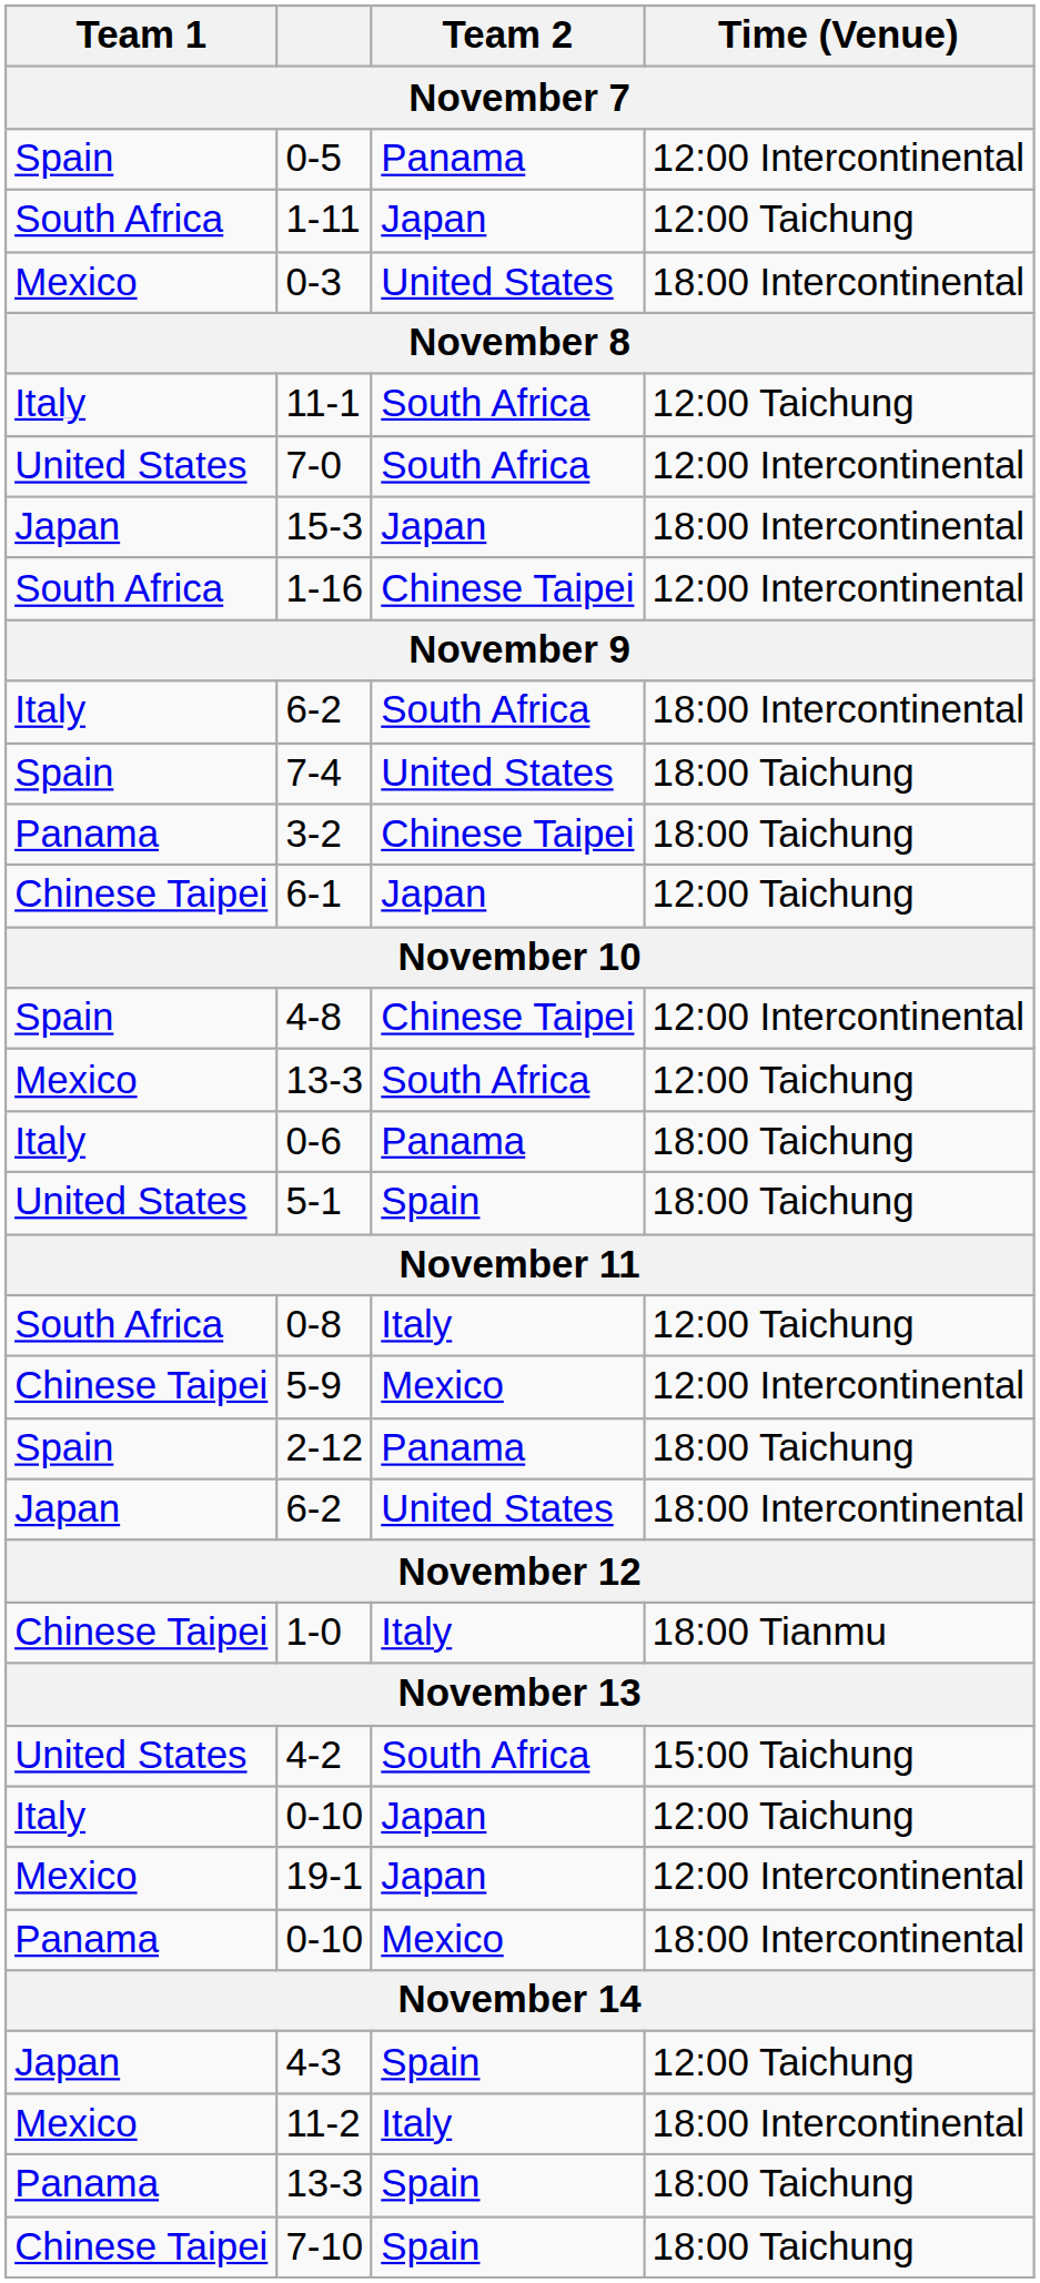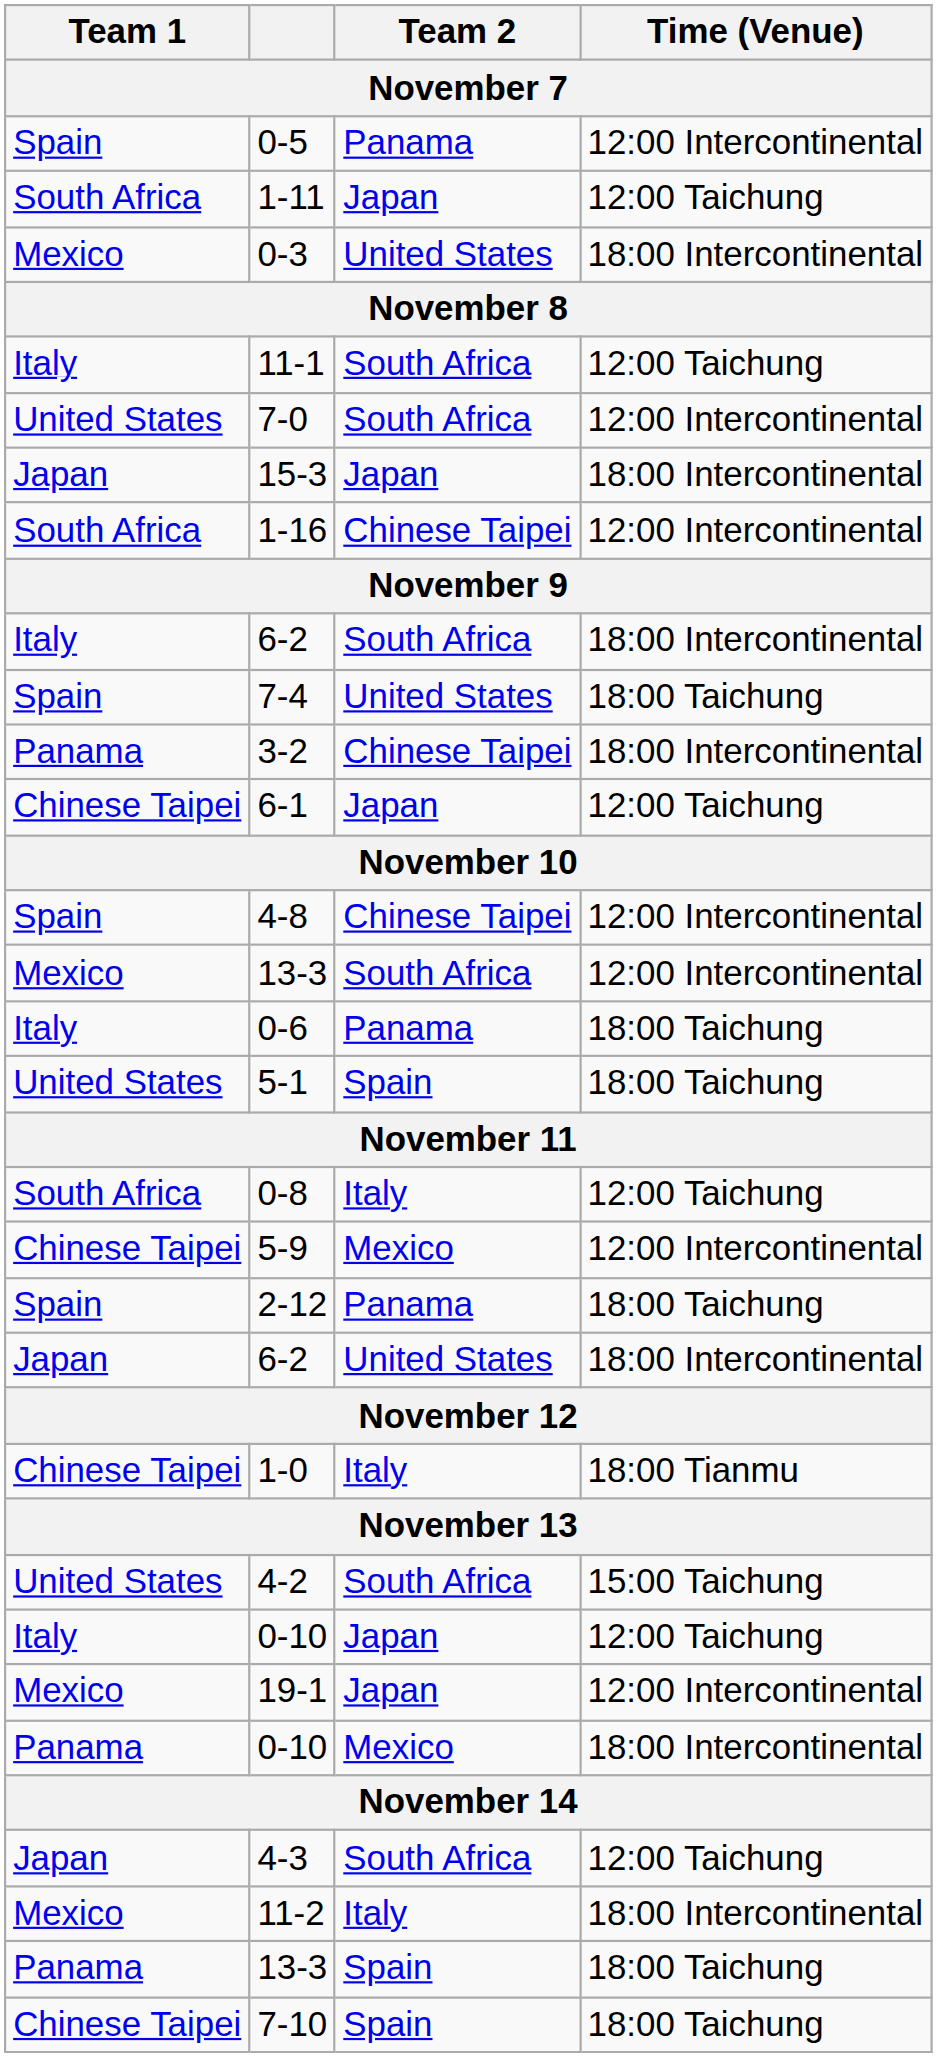 <table class="wikitable">
 <tr>
 <th>Team 1</th>
 <th></th>
 <th>Team 2</th>
 <th>Time (Venue)</th>
 </tr>
 <tr>
 <th colspan="7">November 7</th>
 </tr>
 <tr>
 <td> <a href='#'>Spain</a></td>
 <td>0-5</td>
 <td> <a href='#'>Panama</a></td>
 <td>12:00 Intercontinental</td>
 </tr>
 <tr>
 <td> <a href='#'>South Africa</a></td>
 <td>1-11</td>
 <td> <a href='#'>Japan</a></td>
 <td>12:00 Taichung</td>
 </tr>
 <tr>
 <td> <a href='#'>Mexico</a></td>
 <td>0-3</td>
 <td> <a href='#'>United States</a></td>
 <td>18:00 Intercontinental</td>
 </tr>
 <tr>
 <th colspan="7">November 8</th>
 </tr>
 <tr>
 <td> <a href='#'>Italy</a></td>
 <td>11-1</td>
 <td> <a href='#'>South Africa</a></td>
 <td>12:00 Taichung</td>
 </tr>
 <tr>
 <td> <a href='#'>United States</a></td>
 <td>7-0</td>
 <td> <a href='#'>South Africa</a></td>
 <td>12:00 Intercontinental</td>
 </tr>
 <tr>
 <td> <a href='#'>Japan</a></td>
 <td>15-3</td>
 <td> <a href='#'>Japan</a></td>
 <td>18:00 Intercontinental</td>
 </tr>
 <tr>
 <td> <a href='#'>South Africa</a></td>
 <td>1-16</td>
 <td> <a href='#'>Chinese Taipei</a></td>
 <td>12:00 Intercontinental</td>
 </tr>
 <tr>
 <th colspan="7">November 9</th>
 </tr>
 <tr>
 <td> <a href='#'>Italy</a></td>
 <td>6-2</td>
 <td> <a href='#'>South Africa</a></td>
 <td>18:00 Intercontinental</td>
 </tr>
 <tr>
 <td> <a href='#'>Spain</a></td>
 <td>7-4</td>
 <td> <a href='#'>United States</a></td>
 <td>18:00 Taichung</td>
 </tr>
 <tr>
 <td> <a href='#'>Panama</a></td>
 <td>3-2</td>
 <td> <a href='#'>Chinese Taipei</a></td>
-<td>18:00 Taichung</td>
+<td>18:00 Intercontinental</td>
 </tr>
 <tr>
 <td> <a href='#'>Chinese Taipei</a></td>
 <td>6-1</td>
 <td> <a href='#'>Japan</a></td>
 <td>12:00 Taichung</td>
 </tr>
 <tr>
 <th colspan="7">November 10</th>
 </tr>
 <tr>
 <td> <a href='#'>Spain</a></td>
 <td>4-8</td>
 <td> <a href='#'>Chinese Taipei</a></td>
 <td>12:00 Intercontinental</td>
 </tr>
 <tr>
 <td> <a href='#'>Mexico</a></td>
 <td>13-3</td>
 <td> <a href='#'>South Africa</a></td>
-<td>12:00 Taichung</td>
+<td>12:00 Intercontinental</td>
 </tr>
 <tr>
 <td> <a href='#'>Italy</a></td>
 <td>0-6</td>
 <td> <a href='#'>Panama</a></td>
 <td>18:00 Taichung</td>
 </tr>
 <tr>
 <td> <a href='#'>United States</a></td>
 <td>5-1</td>
 <td> <a href='#'>Spain</a></td>
 <td>18:00 Taichung</td>
 </tr>
 <tr>
 <th colspan="7">November 11</th>
 </tr>
 <tr>
 <td> <a href='#'>South Africa</a></td>
 <td>0-8</td>
 <td> <a href='#'>Italy</a></td>
 <td>12:00 Taichung</td>
 </tr>
 <tr>
 <td> <a href='#'>Chinese Taipei</a></td>
 <td>5-9</td>
 <td> <a href='#'>Mexico</a></td>
 <td>12:00 Intercontinental</td>
 </tr>
 <tr>
 <td> <a href='#'>Spain</a></td>
 <td>2-12</td>
 <td> <a href='#'>Panama</a></td>
 <td>18:00 Taichung</td>
 </tr>
 <tr>
 <td> <a href='#'>Japan</a></td>
 <td>6-2</td>
 <td> <a href='#'>United States</a></td>
 <td>18:00 Intercontinental</td>
 </tr>
 <tr>
 <th colspan="7">November 12</th>
 </tr>
 <tr>
 <td> <a href='#'>Chinese Taipei</a></td>
 <td>1-0</td>
 <td> <a href='#'>Italy</a></td>
 <td>18:00 Tianmu</td>
 </tr>
 <tr>
 <th colspan="7">November 13</th>
 </tr>
 <tr>
 <td> <a href='#'>United States</a></td>
 <td>4-2</td>
 <td> <a href='#'>South Africa</a></td>
 <td>15:00 Taichung</td>
 </tr>
 <tr>
 <td> <a href='#'>Italy</a></td>
 <td>0-10</td>
 <td> <a href='#'>Japan</a></td>
 <td>12:00 Taichung</td>
 </tr>
 <tr>
 <td> <a href='#'>Mexico</a></td>
 <td>19-1</td>
 <td> <a href='#'>Japan</a></td>
 <td>12:00 Intercontinental</td>
 </tr>
 <tr>
 <td> <a href='#'>Panama</a></td>
 <td>0-10</td>
 <td> <a href='#'>Mexico</a></td>
 <td>18:00 Intercontinental</td>
 </tr>
 <tr>
 <th colspan="7">November 14</th>
 </tr>
 <tr>
 <td> <a href='#'>Japan</a></td>
 <td>4-3</td>
-<td> <a href='#'>Spain</a></td>
+<td> <a href='#'>South Africa</a></td>
 <td>12:00 Taichung</td>
 </tr>
 <tr>
 <td> <a href='#'>Mexico</a></td>
 <td>11-2</td>
 <td> <a href='#'>Italy</a></td>
 <td>18:00 Intercontinental</td>
 </tr>
 <tr>
 <td> <a href='#'>Panama</a></td>
 <td>13-3</td>
 <td> <a href='#'>Spain</a></td>
 <td>18:00 Taichung</td>
 </tr>
 <tr>
 <td> <a href='#'>Chinese Taipei</a></td>
 <td>7-10</td>
 <td> <a href='#'>Spain</a></td>
 <td>18:00 Taichung</td>
 </tr>
 </table>
